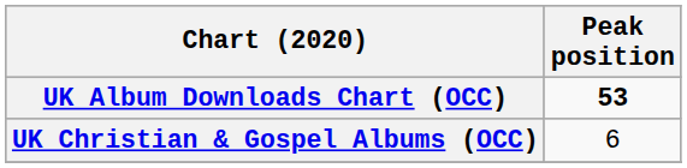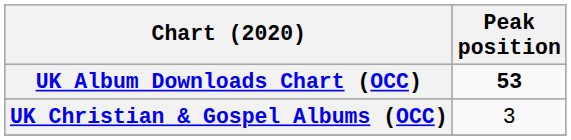 <table class="wikitable sortable plainrowheaders" style="text-align:center">
 <tr>
 <th scope="col">Chart (2020)</th>
 <th scope="col">Peak<br>position</th>
 </tr>
 <tr>
 <th scope="row"><a href='#'>UK Album Downloads Chart</a> (<a href='#'>OCC</a>)</th>
 <td><strong>53</strong></td>
 </tr>
 <tr>
 <th scope="row"><a href='#'>UK Christian & Gospel Albums</a> (<a href='#'>OCC</a>)</th>
-<td>6</td>
+<td>3</td>
 </tr>
 <tr>
 </tr>
 <tr>
 </tr>
 <tr>
 </tr>
 </table>
